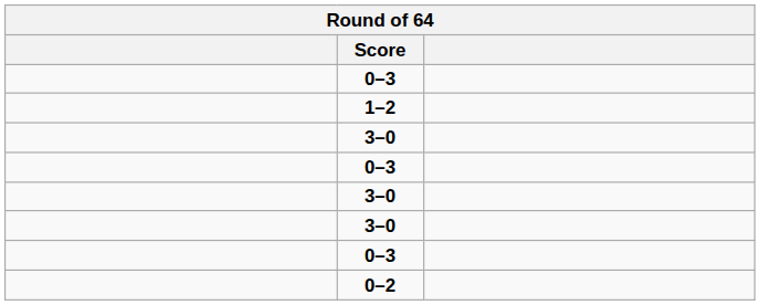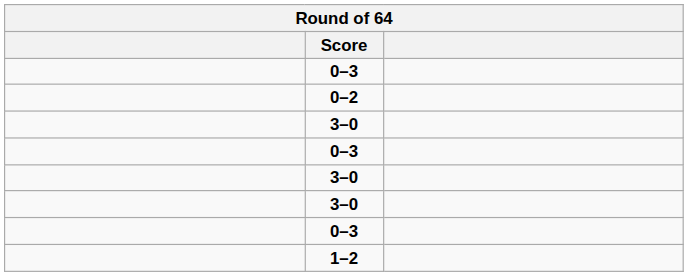 <table class="wikitable" style="text-align: center; font-size:90% ">
 <tr>
 <th colspan=3>Round of 64</th>
 </tr>
 <tr>
 <th align="right" width="250"></th>
 <th width="60">Score</th>
 <th align="left" width="250"></th>
 </tr>
 <tr>
 <td align=left></td>
 <td align=center><strong>0–3</strong></td>
 <td align=left><strong></strong></td>
 </tr>
 <tr>
 <td align=left></td>
-<td align=center><strong>1–2</strong></td>
+<td align=center><strong>0–2</strong></td>
 <td align=left><strong></strong></td>
 </tr>
 <tr>
 <td align=left><strong></strong></td>
 <td align=center><strong>3–0</strong></td>
 <td align=left></td>
 </tr>
 <tr>
 <td align=left></td>
 <td align=center><strong>0–3</strong></td>
 <td align=left><strong></strong></td>
 </tr>
 <tr>
 <td align=left><strong></strong></td>
 <td align=center><strong>3–0</strong></td>
 <td align=left></td>
 </tr>
 <tr>
 <td align=left><strong></strong></td>
 <td align=center><strong>3–0</strong></td>
 <td align=left></td>
 </tr>
 <tr>
 <td align=left></td>
 <td align=center><strong>0–3</strong></td>
 <td align=left><strong></strong></td>
 </tr>
 <tr>
 <td align=left></td>
-<td align=center><strong>0–2</strong></td>
+<td align=center><strong>1–2</strong></td>
 <td align=left><strong></strong></td>
 </tr>
 </table>
